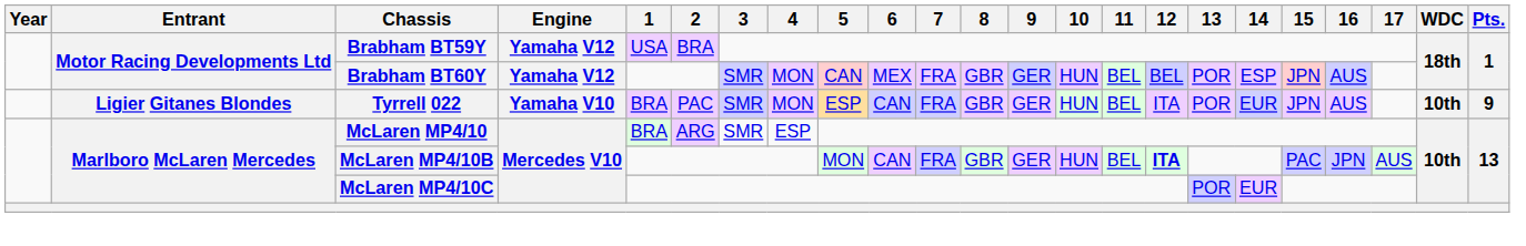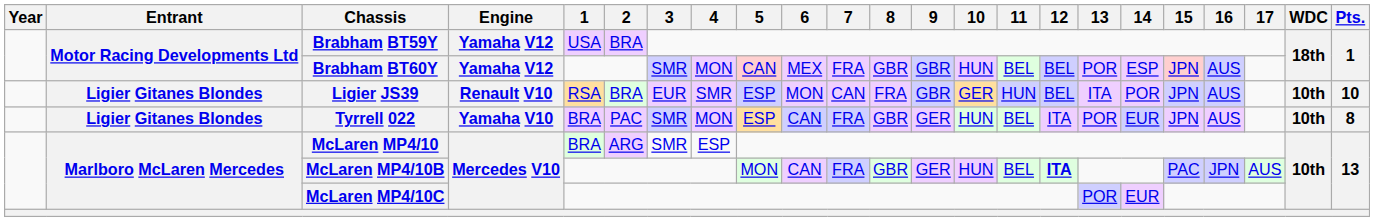 <table class="wikitable" style="text-align:center; font-size:85%">
 <tr>
 <th>Year</th>
 <th>Entrant</th>
 <th>Chassis</th>
 <th>Engine</th>
 <th>1</th>
 <th>2</th>
 <th>3</th>
 <th>4</th>
 <th>5</th>
 <th>6</th>
 <th>7</th>
 <th>8</th>
 <th>9</th>
 <th>10</th>
 <th>11</th>
 <th>12</th>
 <th>13</th>
 <th>14</th>
 <th>15</th>
 <th>16</th>
 <th>17</th>
 <th>WDC</th>
 <th><a href='#'>Pts.</a></th>
 </tr>
 <tr>
 <td rowspan="2"></td>
 <th rowspan="2" nowrap><a href='#'>Motor Racing Developments Ltd</a></th>
 <th nowrap><a href='#'>Brabham</a> <a href='#'>BT59Y</a></th>
 <th nowrap><a href='#'>Yamaha</a> <a href='#'>V12</a></th>
 <td style="background:#efcfff;"><a href='#'>USA</a><br></td>
 <td style="background:#efcfff;"><a href='#'>BRA</a><br></td>
 <td colspan=15></td>
 <th rowspan="2">18th</th>
 <th rowspan="2">1</th>
 </tr>
 <tr>
 <th nowrap><a href='#'>Brabham</a> <a href='#'>BT60Y</a></th>
 <th nowrap><a href='#'>Yamaha</a> <a href='#'>V12</a></th>
 <td colspan=2></td>
 <td style="background:#cfcfff;"><a href='#'>SMR</a><br></td>
 <td style="background:#efcfff;"><a href='#'>MON</a><br></td>
 <td style="background:#ffcfcf;"><a href='#'>CAN</a><br></td>
 <td style="background:#efcfff;"><a href='#'>MEX</a><br></td>
 <td style="background:#efcfff;"><a href='#'>FRA</a><br></td>
 <td style="background:#efcfff;"><a href='#'>GBR</a><br></td>
-<td style="background:#cfcfff;"><a href='#'>GER</a><br></td>
+<td style="background:#cfcfff;"><a href='#'>GBR</a><br></td>
 <td style="background:#efcfff;"><a href='#'>HUN</a><br></td>
 <td style="background:#dfffdf;"><a href='#'>BEL</a><br></td>
 <td style="background:#cfcfff;"><a href='#'>BEL</a><br></td>
 <td style="background:#efcfff;"><a href='#'>POR</a><br></td>
 <td style="background:#efcfff;"><a href='#'>ESP</a><br></td>
 <td style="background:#ffcfcf;"><a href='#'>JPN</a><br></td>
 <td style="background:#cfcfff;"><a href='#'>AUS</a><br></td>
 <td></td>
+</tr>
+<tr>
+<td></td>
+<th nowrap><a href='#'>Ligier</a> <a href='#'>Gitanes Blondes</a></th>
+<th nowrap><a href='#'>Ligier</a> <a href='#'>JS39</a></th>
+<th nowrap><a href='#'>Renault</a> <a href='#'>V10</a></th>
+<td style="background:#ffdf9f;"><a href='#'>RSA</a><br></td>
+<td style="background:#dfffdf;"><a href='#'>BRA</a><br></td>
+<td style="background:#efcfff;"><a href='#'>EUR</a><br></td>
+<td style="background:#efcfff;"><a href='#'>SMR</a><br></td>
+<td style="background:#cfcfff;"><a href='#'>ESP</a><br></td>
+<td style="background:#efcfff;"><a href='#'>MON</a><br></td>
+<td style="background:#efcfff;"><a href='#'>CAN</a><br></td>
+<td style="background:#efcfff;"><a href='#'>FRA</a><br></td>
+<td style="background:#cfcfff;"><a href='#'>GBR</a><br></td>
+<td style="background:#ffdf9f;"><a href='#'>GER</a><br></td>
+<td style="background:#cfcfff;"><a href='#'>HUN</a><br></td>
+<td style="background:#cfcfff;"><a href='#'>BEL</a><br></td>
+<td style="background:#efcfff;"><a href='#'>ITA</a><br></td>
+<td style="background:#efcfff;"><a href='#'>POR</a><br></td>
+<td style="background:#cfcfff;"><a href='#'>JPN</a><br></td>
+<td style="background:#cfcfff;"><a href='#'>AUS</a><br></td>
+<td></td>
+<th>10th</th>
+<th>10</th>
 </tr>
 <tr>
 <td></td>
 <th nowrap><a href='#'>Ligier</a> <a href='#'>Gitanes Blondes</a></th>
 <th nowrap><a href='#'>Tyrrell</a> <a href='#'>022</a></th>
 <th nowrap><a href='#'>Yamaha</a> <a href='#'>V10</a></th>
 <td style="background:#efcfff;"><a href='#'>BRA</a><br></td>
 <td style="background:#efcfff;"><a href='#'>PAC</a><br></td>
 <td style="background:#cfcfff;"><a href='#'>SMR</a><br></td>
 <td style="background:#efcfff;"><a href='#'>MON</a><br></td>
 <td style="background:#ffdf9f;"><a href='#'>ESP</a><br></td>
 <td style="background:#cfcfff;"><a href='#'>CAN</a><br></td>
 <td style="background:#cfcfff;"><a href='#'>FRA</a><br></td>
 <td style="background:#efcfff;"><a href='#'>GBR</a><br></td>
 <td style="background:#efcfff;"><a href='#'>GER</a><br></td>
 <td style="background:#dfffdf;"><a href='#'>HUN</a><br></td>
 <td style="background:#dfffdf;"><a href='#'>BEL</a><br></td>
 <td style="background:#efcfff;"><a href='#'>ITA</a><br></td>
 <td style="background:#efcfff;"><a href='#'>POR</a><br></td>
 <td style="background:#cfcfff;"><a href='#'>EUR</a><br></td>
 <td style="background:#efcfff;"><a href='#'>JPN</a><br></td>
 <td style="background:#efcfff;"><a href='#'>AUS</a><br></td>
 <td></td>
 <th>10th</th>
-<th>9</th>
+<th>8</th>
 </tr>
 <tr>
 <td rowspan=3></td>
 <th rowspan=3 nowrap><a href='#'>Marlboro</a> <a href='#'>McLaren</a> <a href='#'>Mercedes</a></th>
 <th nowrap><a href='#'>McLaren</a> <a href='#'>MP4/10</a></th>
 <th rowspan=3 nowrap><a href='#'>Mercedes</a> <a href='#'>V10</a></th>
 <td style="background:#dfffdf;"><a href='#'>BRA</a><br></td>
 <td style="background:#efcfff;"><a href='#'>ARG</a><br></td>
 <td><a href='#'>SMR</a></td>
 <td><a href='#'>ESP</a></td>
 <td colspan=13></td>
 <th rowspan=3>10th</th>
 <th rowspan=3>13</th>
 </tr>
 <tr>
 <th nowrap><a href='#'>McLaren</a> <a href='#'>MP4/10B</a></th>
 <td colspan=4></td>
 <td style="background:#dfffdf;"><a href='#'>MON</a><br></td>
 <td style="background:#efcfff;"><a href='#'>CAN</a><br></td>
 <td style="background:#cfcfff;"><a href='#'>FRA</a><br></td>
 <td style="background:#dfffdf;"><a href='#'>GBR</a><br></td>
 <td style="background:#efcfff;"><a href='#'>GER</a><br></td>
 <td style="background:#efcfff;"><a href='#'>HUN</a><br></td>
 <td style="background:#dfffdf;"><a href='#'>BEL</a><br></td>
 <td style="background:#dfffdf;"><strong><a href='#'>ITA</a><br></strong></td>
 <td colspan=2></td>
 <td style="background:#cfcfff;"><a href='#'>PAC</a><br></td>
 <td style="background:#cfcfff;"><a href='#'>JPN</a><br></td>
 <td style="background:#dfffdf;"><a href='#'>AUS</a><br></td>
 </tr>
 <tr>
 <th nowrap><a href='#'>McLaren</a> <a href='#'>MP4/10C</a></th>
 <td colspan=12></td>
 <td style="background:#cfcfff;"><a href='#'>POR</a><br></td>
 <td style="background:#efcfff;"><a href='#'>EUR</a><br></td>
 <td colspan=3></td>
 </tr>
 <tr>
 <th colspan="23"></th>
 </tr>
 </table>
